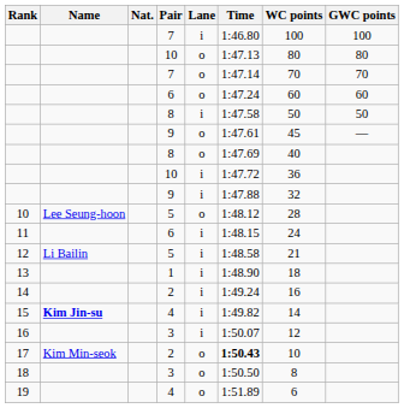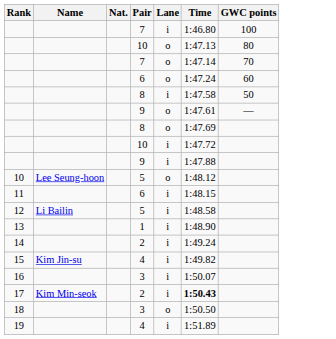 <table class="wikitable sortable" style="text-align:center">
 <tr>
 <th>Rank</th>
 <th>Name</th>
 <th>Nat.</th>
 <th>Pair</th>
 <th>Lane</th>
 <th>Time</th>
-<th>WC points</th>
 <th>GWC points</th>
 </tr>
 <tr>
 <td></td>
 <td align=left></td>
 <td></td>
 <td>7</td>
 <td>i</td>
 <td>1:46.80</td>
 <td>100</td>
-<td>100</td>
 </tr>
 <tr>
 <td></td>
 <td align=left></td>
 <td></td>
 <td>10</td>
 <td>o</td>
 <td>1:47.13</td>
-<td>80</td>
 <td>80</td>
 </tr>
 <tr>
 <td></td>
 <td align=left></td>
 <td></td>
 <td>7</td>
 <td>o</td>
 <td>1:47.14</td>
 <td>70</td>
-<td>70</td>
 </tr>
 <tr>
 <td></td>
 <td align=left></td>
 <td></td>
 <td>6</td>
 <td>o</td>
 <td>1:47.24</td>
-<td>60</td>
 <td>60</td>
 </tr>
 <tr>
 <td></td>
 <td align=left></td>
 <td></td>
 <td>8</td>
 <td>i</td>
 <td>1:47.58</td>
 <td>50</td>
-<td>50</td>
 </tr>
 <tr>
 <td></td>
 <td align=left></td>
 <td></td>
 <td>9</td>
 <td>o</td>
 <td>1:47.61</td>
-<td>45</td>
 <td>—</td>
 </tr>
 <tr>
 <td></td>
 <td align=left></td>
 <td></td>
 <td>8</td>
 <td>o</td>
 <td>1:47.69</td>
-<td>40</td>
 <td></td>
 </tr>
 <tr>
 <td></td>
 <td align=left></td>
 <td></td>
 <td>10</td>
 <td>i</td>
 <td>1:47.72</td>
-<td>36</td>
 <td></td>
 </tr>
 <tr>
 <td></td>
 <td align=left></td>
 <td></td>
 <td>9</td>
 <td>i</td>
 <td>1:47.88</td>
-<td>32</td>
 <td></td>
 </tr>
 <tr>
 <td>10</td>
 <td align=left><a href='#'>Lee Seung-hoon</a></td>
 <td></td>
 <td>5</td>
 <td>o</td>
 <td>1:48.12</td>
-<td>28</td>
 <td></td>
 </tr>
 <tr>
 <td>11</td>
 <td align=left></td>
 <td></td>
 <td>6</td>
 <td>i</td>
 <td>1:48.15</td>
-<td>24</td>
 <td></td>
 </tr>
 <tr>
 <td>12</td>
 <td align=left><a href='#'>Li Bailin</a></td>
 <td></td>
 <td>5</td>
 <td>i</td>
 <td>1:48.58</td>
-<td>21</td>
 <td></td>
 </tr>
 <tr>
 <td>13</td>
 <td align=left></td>
 <td></td>
 <td>1</td>
 <td>i</td>
 <td>1:48.90</td>
-<td>18</td>
 <td></td>
 </tr>
 <tr>
 <td>14</td>
 <td align=left></td>
 <td></td>
 <td>2</td>
 <td>i</td>
 <td>1:49.24</td>
-<td>16</td>
 <td></td>
 </tr>
 <tr>
 <td>15</td>
-<td align=left><strong><a href='#'>Kim Jin-su</a></strong></td>
+<td align=left><a href='#'>Kim Jin-su</a></td>
 <td></td>
 <td>4</td>
 <td>i</td>
 <td>1:49.82</td>
-<td>14</td>
 <td></td>
 </tr>
 <tr>
 <td>16</td>
 <td align=left></td>
 <td></td>
 <td>3</td>
 <td>i</td>
 <td>1:50.07</td>
-<td>12</td>
 <td></td>
 </tr>
 <tr>
 <td>17</td>
 <td align=left><a href='#'>Kim Min-seok</a></td>
 <td></td>
 <td>2</td>
-<td>o</td>
+<td>i</td>
 <td><strong>1:50.43</strong></td>
-<td>10</td>
 <td></td>
 </tr>
 <tr>
 <td>18</td>
 <td align=left></td>
 <td></td>
 <td>3</td>
 <td>o</td>
 <td>1:50.50</td>
-<td>8</td>
 <td></td>
 </tr>
 <tr>
 <td>19</td>
 <td align=left></td>
 <td></td>
 <td>4</td>
-<td>o</td>
+<td>i</td>
 <td>1:51.89</td>
-<td>6</td>
 <td></td>
 </tr>
 </table>
